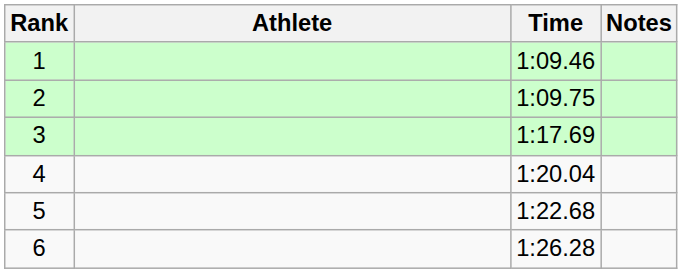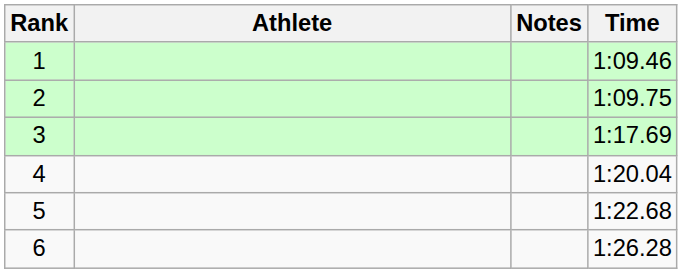 <table class="wikitable" style="text-align:center">
 <tr>
 <th>Rank</th>
 <th Style="width:18em">Athlete</th>
+<th>Notes</th>
 <th>Time</th>
-<th>Notes</th>
 </tr>
 <tr style="background:#cfc">
 <td>1</td>
 <td style="text-align:left"></td>
+<td></td>
 <td>1:09.46</td>
-<td></td>
 </tr>
 <tr style="background:#cfc">
 <td>2</td>
 <td style="text-align:left"></td>
+<td></td>
 <td>1:09.75</td>
-<td></td>
 </tr>
 <tr style="background:#cfc">
 <td>3</td>
 <td style="text-align:left"></td>
+<td></td>
 <td>1:17.69</td>
-<td></td>
 </tr>
 <tr>
 <td>4</td>
 <td style="text-align:left"></td>
+<td></td>
 <td>1:20.04</td>
-<td></td>
 </tr>
 <tr>
 <td>5</td>
 <td style="text-align:left"></td>
+<td></td>
 <td>1:22.68</td>
-<td></td>
 </tr>
 <tr>
 <td>6</td>
 <td style="text-align:left"></td>
+<td></td>
 <td>1:26.28</td>
-<td></td>
 </tr>
 </table>
